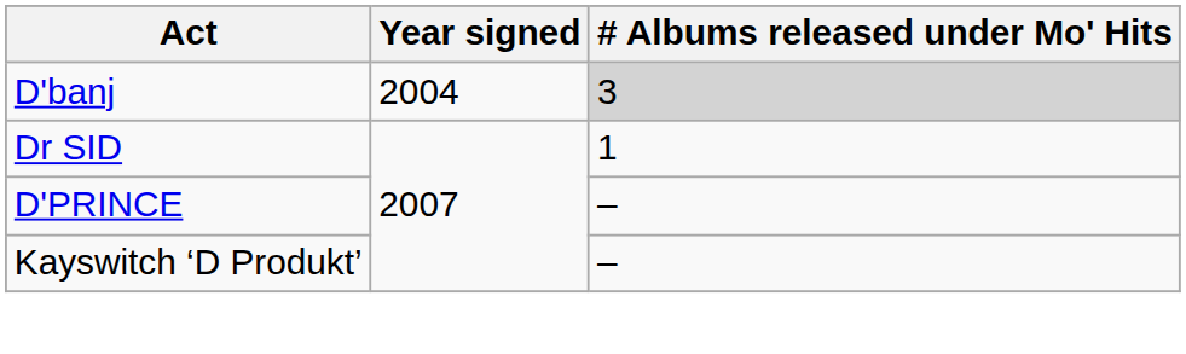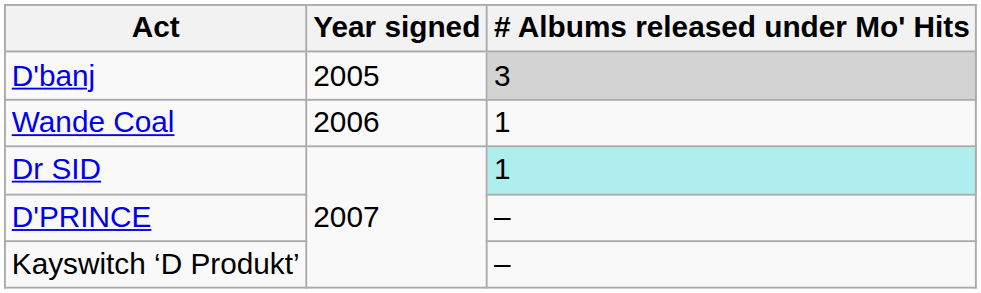 <table class="wikitable">
 <tr>
 <th>Act</th>
 <th>Year signed</th>
 <th># Albums released under Mo' Hits</th>
 </tr>
 <tr>
 <td><a href='#'>D'banj</a></td>
-<td>2004</td>
+<td>2005</td>
 <td style="background: lightgrey;">3</td>
+</tr>
+<tr>
+<td><a href='#'>Wande Coal</a></td>
+<td>2006</td>
+<td>1</td>
 </tr>
 <tr>
 <td><a href='#'>Dr SID</a></td>
 <td rowspan="3">2007</td>
-<td>1</td>
+<td style="background: paleturquoise;">1</td>
 </tr>
 <tr>
 <td><a href='#'>D'PRINCE</a></td>
 <td>–</td>
 </tr>
 <tr>
 <td>Kayswitch ‘D Produkt’</td>
 <td>–</td>
 </tr>
 </table>
